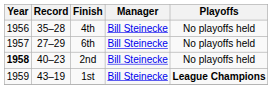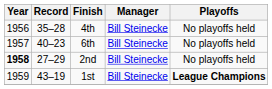 <table class="wikitable">
 <tr style="background: #F2F2F2;">
 <th>Year</th>
 <th>Record</th>
 <th>Finish</th>
 <th>Manager</th>
 <th>Playoffs</th>
 </tr>
 <tr align=center>
 <td>1956</td>
 <td>35–28</td>
 <td>4th</td>
 <td><a href='#'>Bill Steinecke</a></td>
 <td>No playoffs held</td>
 </tr>
 <tr align=center>
 <td>1957</td>
-<td>27–29</td>
+<td>40–23</td>
 <td>6th</td>
 <td><a href='#'>Bill Steinecke</a></td>
 <td>No playoffs held</td>
 </tr>
 <tr align=center>
 <td><strong>1958</strong></td>
-<td>40–23</td>
+<td>27–29</td>
 <td>2nd</td>
 <td><a href='#'>Bill Steinecke</a></td>
 <td>No playoffs held</td>
 </tr>
 <tr align=center>
 <td>1959</td>
 <td>43–19</td>
 <td>1st</td>
 <td><a href='#'>Bill Steinecke</a></td>
 <td><strong>League Champions</strong></td>
 </tr>
 <tr align=center>
 </tr>
 </table>
